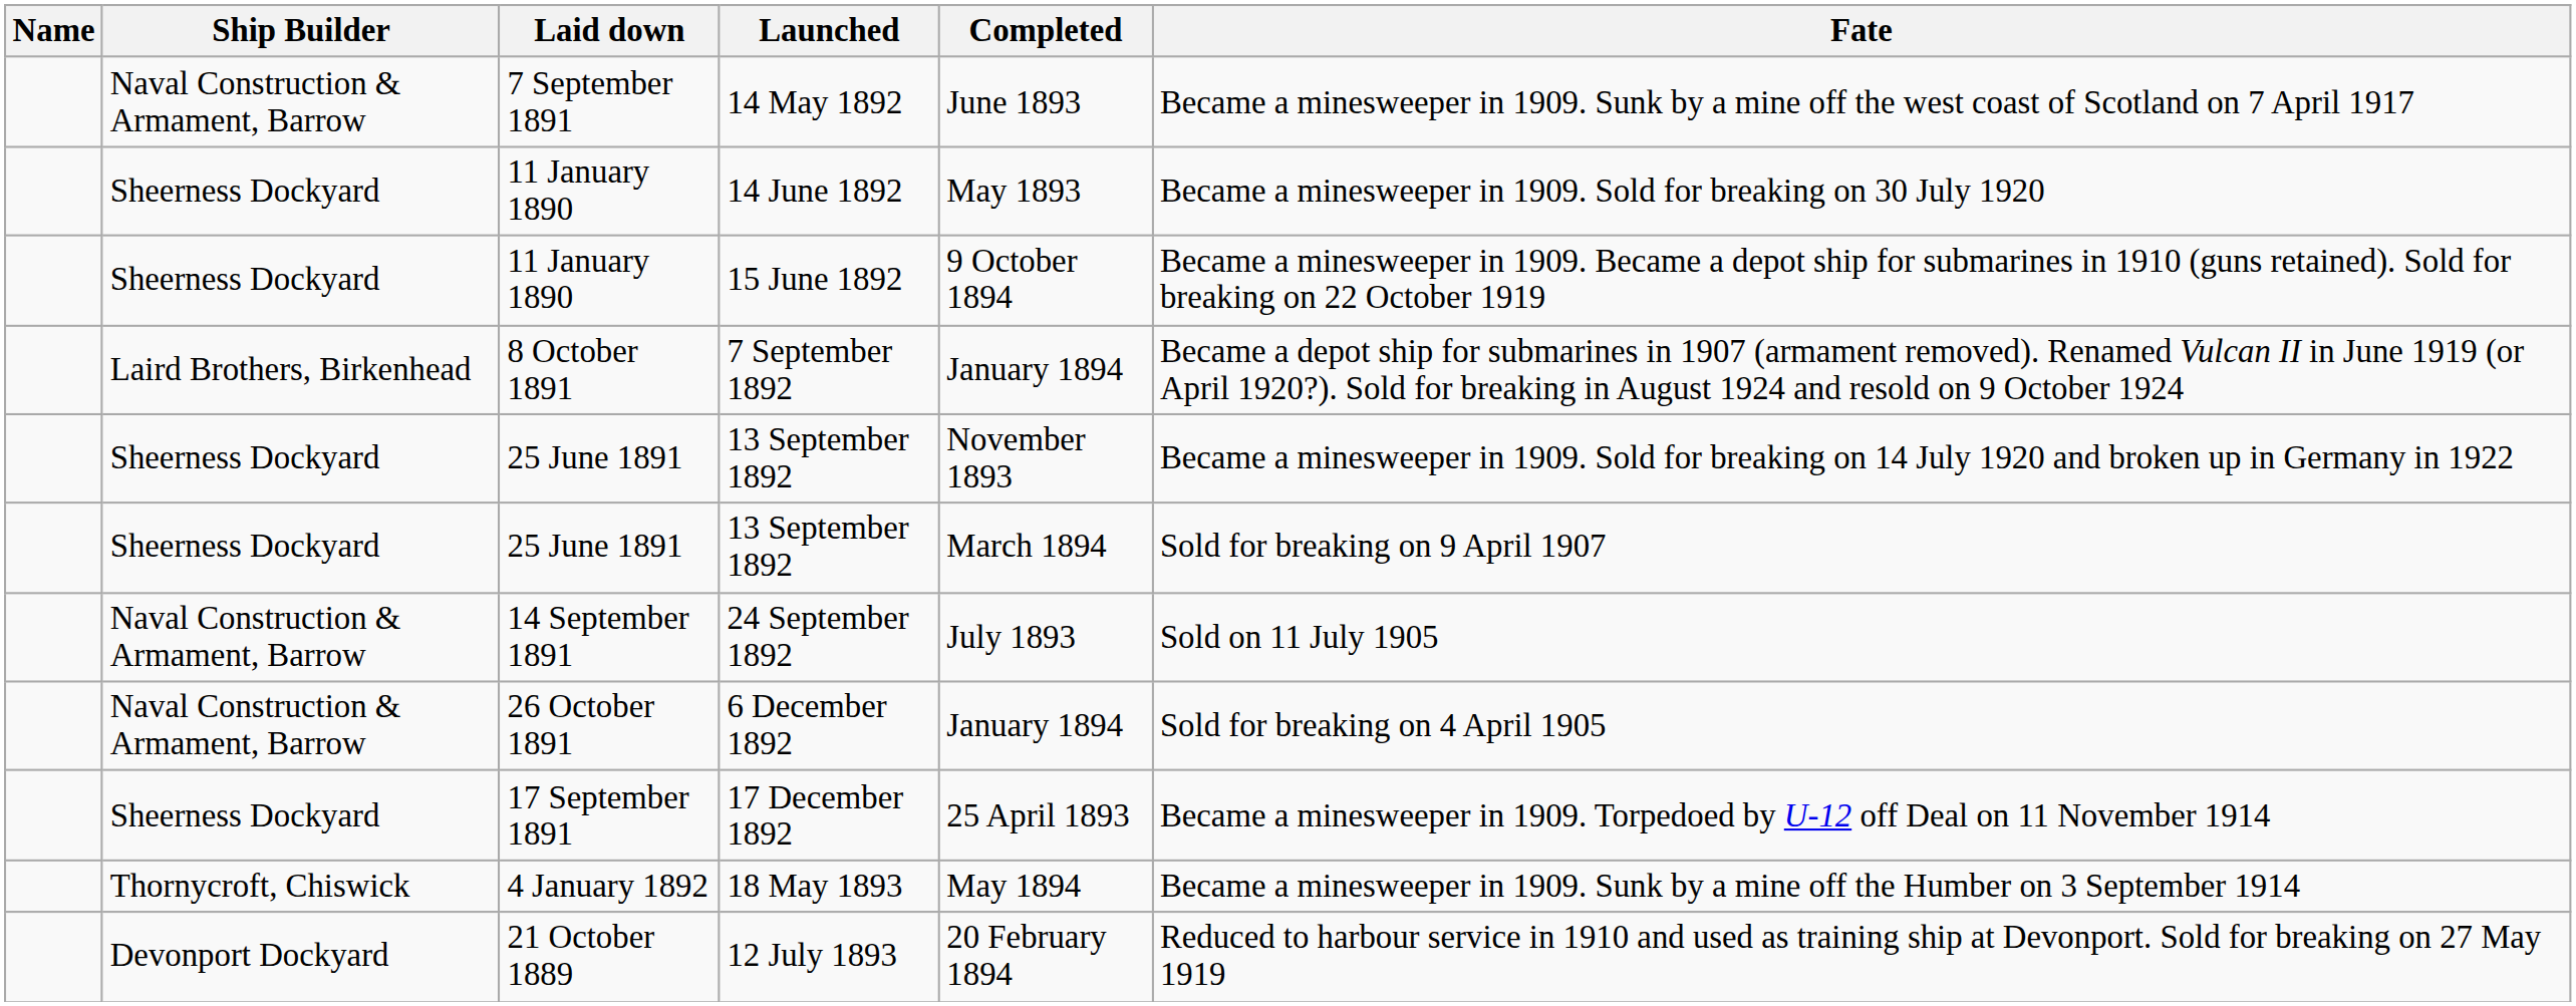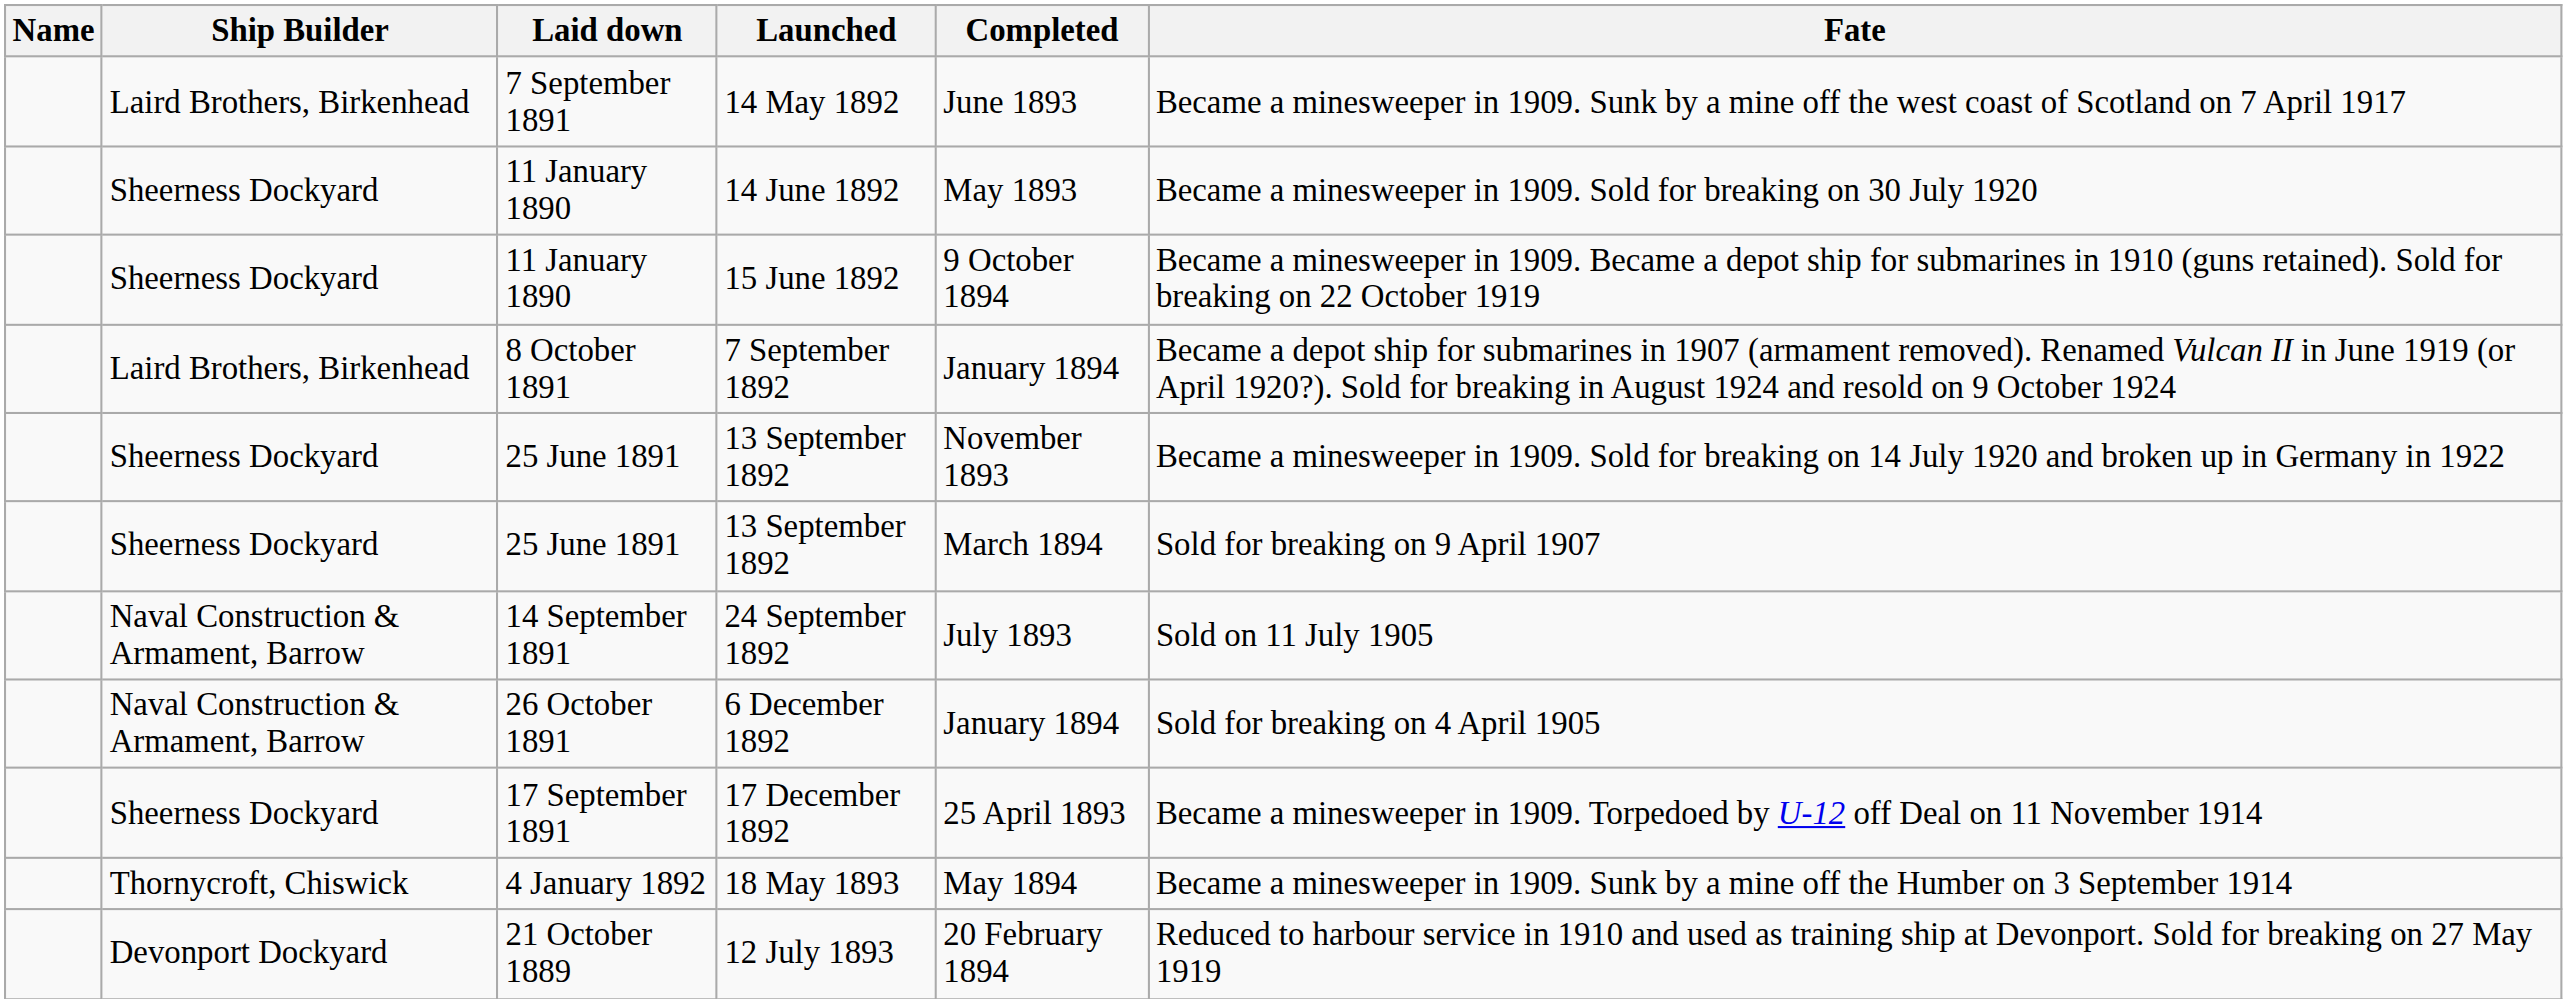 <table class="wikitable" style="text-align:left">
 <tr>
 <th>Name</th>
 <th>Ship Builder</th>
 <th>Laid down</th>
 <th>Launched</th>
 <th>Completed</th>
 <th>Fate</th>
 </tr>
 <tr>
 <td></td>
-<td>Naval Construction & Armament, Barrow</td>
+<td>Laird Brothers, Birkenhead</td>
 <td>7 September 1891</td>
 <td>14 May 1892</td>
 <td>June 1893</td>
 <td>Became a minesweeper in 1909. Sunk by a mine off the west coast of Scotland on 7 April 1917</td>
 </tr>
 <tr>
 <td></td>
 <td>Sheerness Dockyard</td>
 <td>11 January 1890</td>
 <td>14 June 1892</td>
 <td>May 1893</td>
 <td>Became a minesweeper in 1909. Sold for breaking on 30 July 1920</td>
 </tr>
 <tr>
 <td></td>
 <td>Sheerness Dockyard</td>
 <td>11 January 1890</td>
 <td>15 June 1892</td>
 <td>9 October 1894</td>
 <td>Became a minesweeper in 1909. Became a depot ship for submarines in 1910 (guns retained). Sold for breaking on 22 October 1919</td>
 </tr>
 <tr>
 <td></td>
 <td>Laird Brothers, Birkenhead</td>
 <td>8 October 1891</td>
 <td>7 September 1892</td>
 <td>January 1894</td>
 <td>Became a depot ship for submarines in 1907 (armament removed). Renamed <em>Vulcan II</em> in June 1919 (or April 1920?). Sold for breaking in August 1924 and resold on 9 October 1924</td>
 </tr>
 <tr>
 <td></td>
 <td>Sheerness Dockyard</td>
 <td>25 June 1891</td>
 <td>13 September 1892</td>
 <td>November 1893</td>
 <td>Became a minesweeper in 1909. Sold for breaking on 14 July 1920 and broken up in Germany in 1922</td>
 </tr>
 <tr>
 <td></td>
 <td>Sheerness Dockyard</td>
 <td>25 June 1891</td>
 <td>13 September 1892</td>
 <td>March 1894</td>
 <td>Sold for breaking on 9 April 1907</td>
 </tr>
 <tr>
 <td></td>
 <td>Naval Construction & Armament, Barrow</td>
 <td>14 September 1891</td>
 <td>24 September 1892</td>
 <td>July 1893</td>
 <td>Sold on 11 July 1905</td>
 </tr>
 <tr>
 <td></td>
 <td>Naval Construction & Armament, Barrow</td>
 <td>26 October 1891</td>
 <td>6 December 1892</td>
 <td>January 1894</td>
 <td>Sold for breaking on 4 April 1905</td>
 </tr>
 <tr>
 <td></td>
 <td>Sheerness Dockyard</td>
 <td>17 September 1891</td>
 <td>17 December 1892</td>
 <td>25 April 1893</td>
 <td>Became a minesweeper in 1909. Torpedoed by <a href='#'><em>U-12</em></a> off Deal on 11 November 1914</td>
 </tr>
 <tr>
 <td></td>
 <td>Thornycroft, Chiswick</td>
 <td>4 January 1892</td>
 <td>18 May 1893</td>
 <td>May 1894</td>
 <td>Became a minesweeper in 1909. Sunk by a mine off the Humber on 3 September 1914</td>
 </tr>
 <tr>
 <td></td>
 <td>Devonport Dockyard</td>
 <td>21 October 1889</td>
 <td>12 July 1893</td>
 <td>20 February 1894</td>
 <td>Reduced to harbour service in 1910 and used as training ship at Devonport. Sold for breaking on 27 May 1919</td>
 </tr>
 </table>
